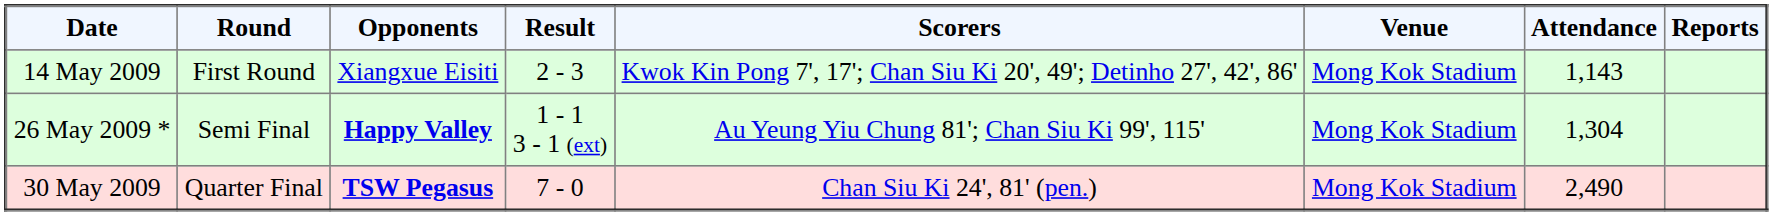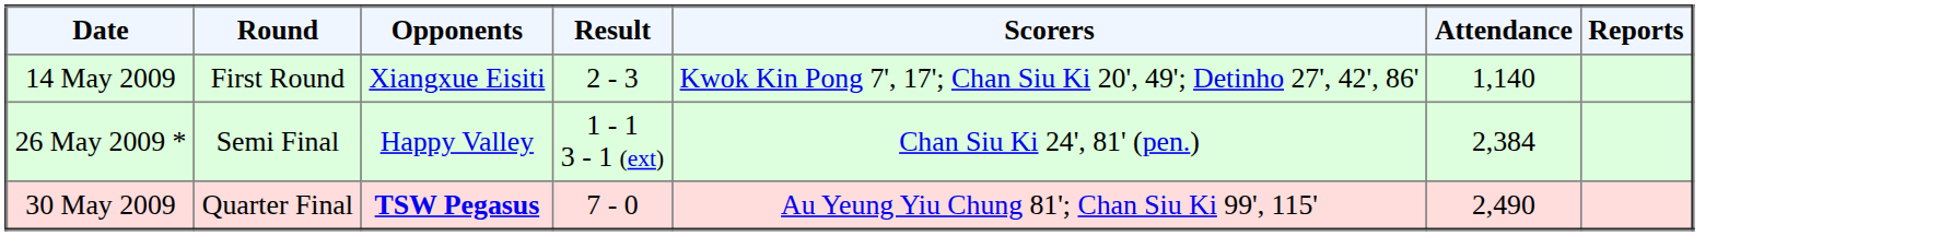 <table border="2" cellpadding="4" style="border-collapse:collapse; text-align:center;">
 <tr style="background:#f0f6ff;">
 <th><strong>Date</strong></th>
 <td><strong>Round</strong></td>
 <th><strong>Opponents</strong></th>
 <th><strong>Result</strong></th>
 <th><strong>Scorers</strong></th>
-<th><strong>Venue</strong></th>
 <th><strong>Attendance</strong></th>
 <th><strong>Reports</strong></th>
 </tr>
 <tr bgcolor="#ddffdd">
 <td>14 May 2009</td>
 <td>First Round</td>
 <td><a href='#'>Xiangxue Eisiti</a></td>
 <td>2 - 3</td>
 <td><a href='#'>Kwok Kin Pong</a> 7', 17'; <a href='#'>Chan Siu Ki</a> 20', 49'; <a href='#'>Detinho</a> 27', 42', 86'</td>
-<td><a href='#'>Mong Kok Stadium</a></td>
-<td>1,143</td>
+<td>1,140</td>
 <td></td>
 </tr>
 <tr bgcolor="#ddffdd">
 <td>26 May 2009 *</td>
 <td>Semi Final</td>
-<td><strong><a href='#'>Happy Valley</a></strong></td>
+<td><a href='#'>Happy Valley</a></td>
 <td>1 - 1<br> 3 - 1 <small>(<a href='#'>ext</a>)</small></td>
-<td><a href='#'>Au Yeung Yiu Chung</a> 81'; <a href='#'>Chan Siu Ki</a> 99', 115'</td>
-<td><a href='#'>Mong Kok Stadium</a></td>
-<td>1,304</td>
+<td><a href='#'>Chan Siu Ki</a> 24', 81' (<a href='#'>pen.</a>)</td>
+<td>2,384</td>
 <td></td>
 </tr>
 <tr bgcolor="#ffdddd">
 <td>30 May 2009</td>
 <td>Quarter Final</td>
 <td><strong><a href='#'>TSW Pegasus</a></strong></td>
 <td>7 - 0</td>
-<td><a href='#'>Chan Siu Ki</a> 24', 81' (<a href='#'>pen.</a>)</td>
-<td><a href='#'>Mong Kok Stadium</a></td>
+<td><a href='#'>Au Yeung Yiu Chung</a> 81'; <a href='#'>Chan Siu Ki</a> 99', 115'</td>
 <td>2,490</td>
 <td></td>
 </tr>
 </table>
